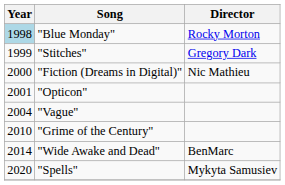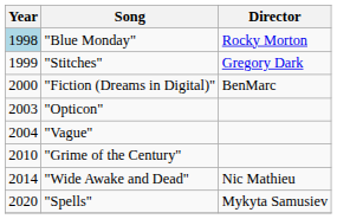 <table class="wikitable">
 <tr>
 <th>Year</th>
 <th>Song</th>
 <th>Director</th>
 </tr>
 <tr>
 <td style="background: lightblue;">1998</td>
 <td>"Blue Monday"</td>
 <td><a href='#'>Rocky Morton</a></td>
 </tr>
 <tr>
 <td>1999</td>
 <td>"Stitches"</td>
 <td><a href='#'>Gregory Dark</a></td>
 </tr>
 <tr>
 <td>2000</td>
 <td>"Fiction (Dreams in Digital)"</td>
-<td>Nic Mathieu</td>
+<td>BenMarc</td>
 </tr>
 <tr>
-<td>2001</td>
+<td>2003</td>
 <td>"Opticon"</td>
 <td></td>
 </tr>
 <tr>
 <td>2004</td>
 <td>"Vague"</td>
 <td></td>
 </tr>
 <tr>
 <td>2010</td>
 <td>"Grime of the Century"</td>
 <td></td>
 </tr>
 <tr>
 <td>2014</td>
 <td>"Wide Awake and Dead"</td>
-<td>BenMarc</td>
+<td>Nic Mathieu</td>
 </tr>
 <tr>
 <td>2020</td>
 <td>"Spells"</td>
 <td>Mykyta Samusiev</td>
 </tr>
 <tr>
 </tr>
 </table>
